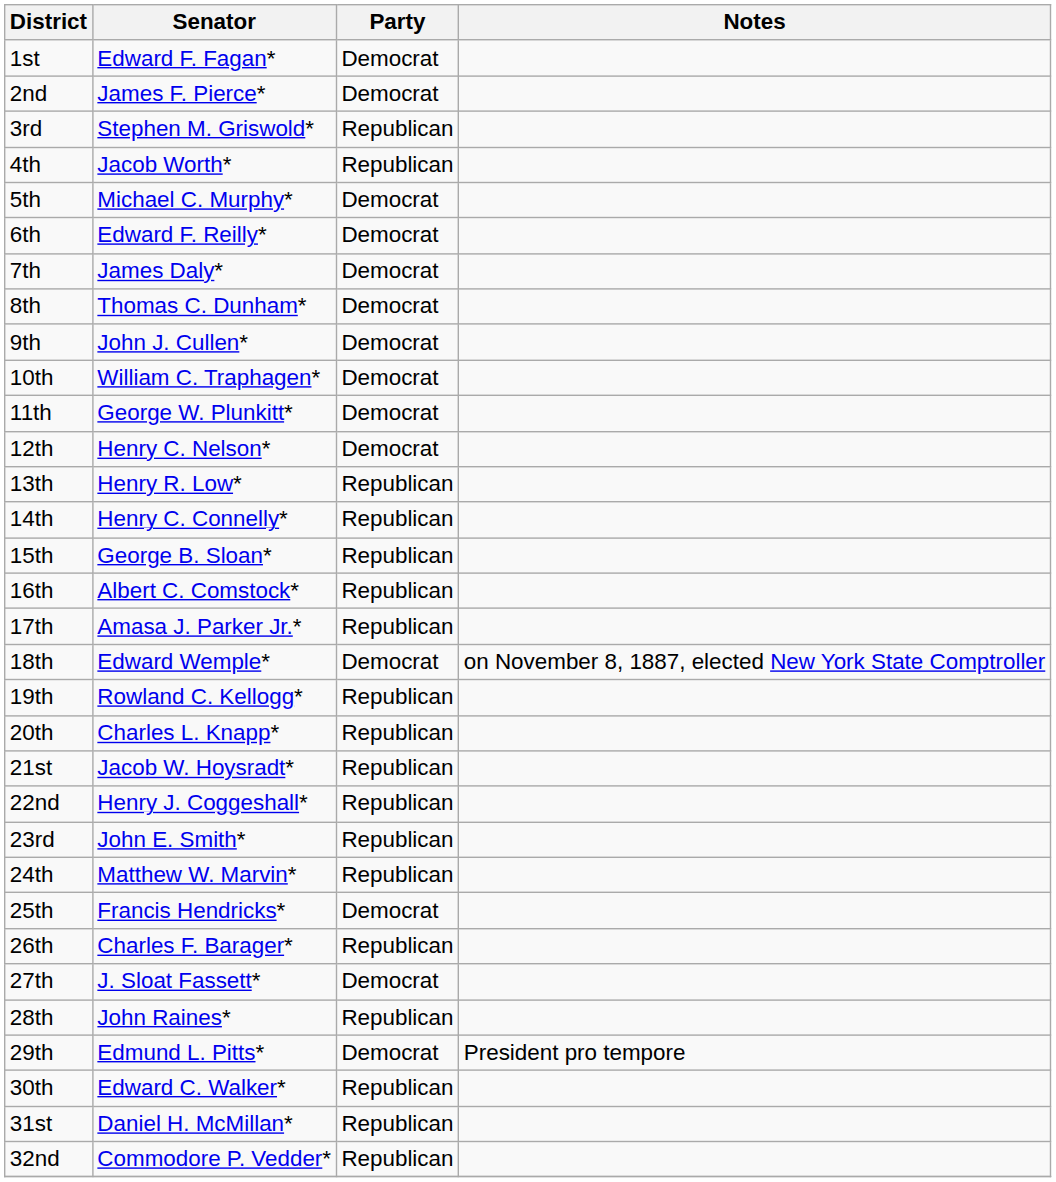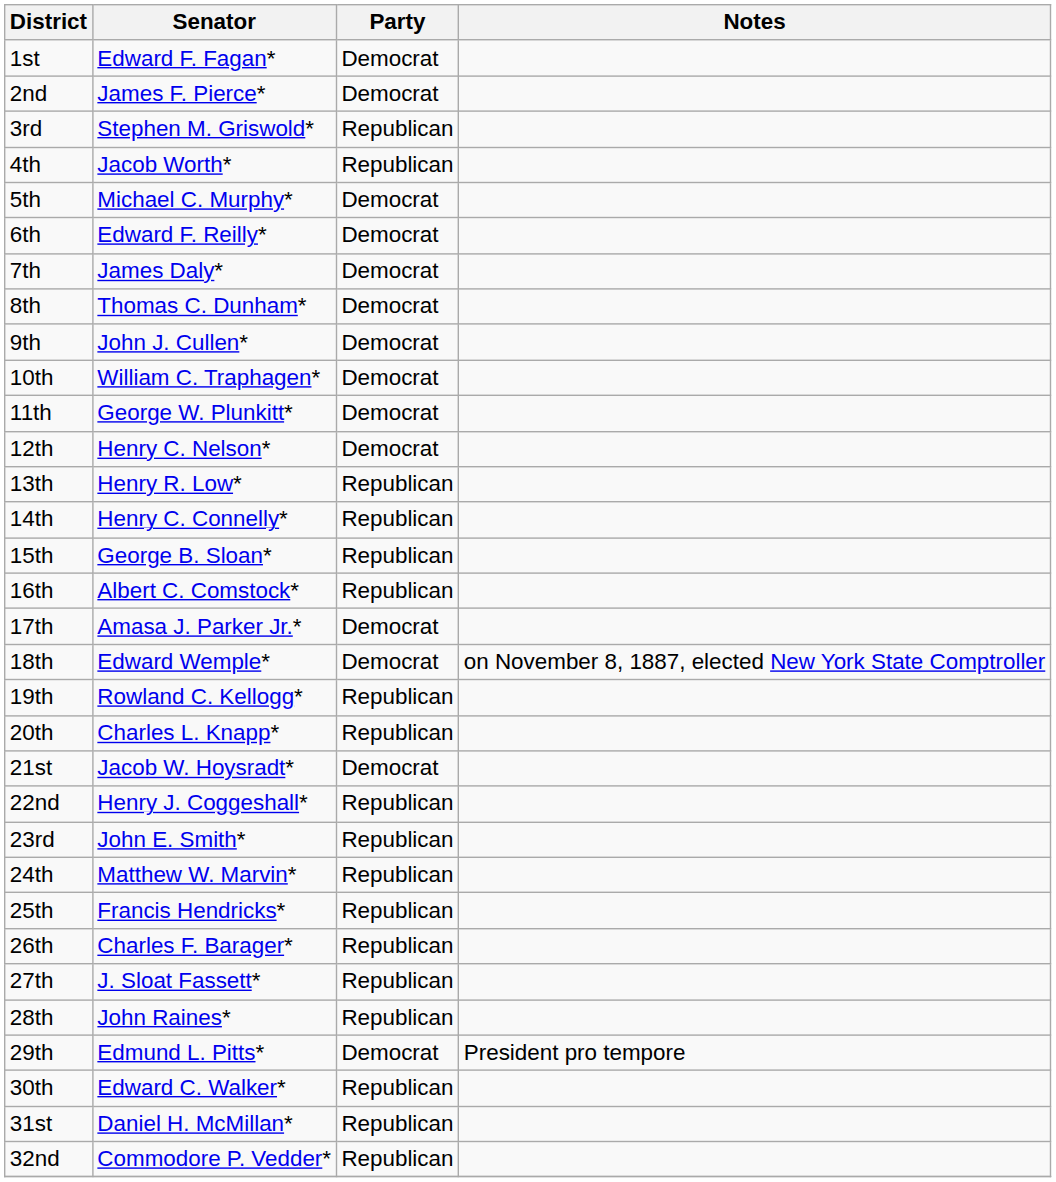 <table class=wikitable>
 <tr>
 <th>District</th>
 <th>Senator</th>
 <th>Party</th>
 <th>Notes</th>
 </tr>
 <tr>
 <td>1st</td>
 <td><a href='#'>Edward F. Fagan</a>*</td>
 <td>Democrat</td>
 <td></td>
 </tr>
 <tr>
 <td>2nd</td>
 <td><a href='#'>James F. Pierce</a>*</td>
 <td>Democrat</td>
 <td></td>
 </tr>
 <tr>
 <td>3rd</td>
 <td><a href='#'>Stephen M. Griswold</a>*</td>
 <td>Republican</td>
 <td></td>
 </tr>
 <tr>
 <td>4th</td>
 <td><a href='#'>Jacob Worth</a>*</td>
 <td>Republican</td>
 <td></td>
 </tr>
 <tr>
 <td>5th</td>
 <td><a href='#'>Michael C. Murphy</a>*</td>
 <td>Democrat</td>
 <td></td>
 </tr>
 <tr>
 <td>6th</td>
 <td><a href='#'>Edward F. Reilly</a>*</td>
 <td>Democrat</td>
 <td></td>
 </tr>
 <tr>
 <td>7th</td>
 <td><a href='#'>James Daly</a>*</td>
 <td>Democrat</td>
 <td></td>
 </tr>
 <tr>
 <td>8th</td>
 <td><a href='#'>Thomas C. Dunham</a>*</td>
 <td>Democrat</td>
 <td></td>
 </tr>
 <tr>
 <td>9th</td>
 <td><a href='#'>John J. Cullen</a>*</td>
 <td>Democrat</td>
 <td></td>
 </tr>
 <tr>
 <td>10th</td>
 <td><a href='#'>William C. Traphagen</a>*</td>
 <td>Democrat</td>
 <td></td>
 </tr>
 <tr>
 <td>11th</td>
 <td><a href='#'>George W. Plunkitt</a>*</td>
 <td>Democrat</td>
 <td></td>
 </tr>
 <tr>
 <td>12th</td>
 <td><a href='#'>Henry C. Nelson</a>*</td>
 <td>Democrat</td>
 <td></td>
 </tr>
 <tr>
 <td>13th</td>
 <td><a href='#'>Henry R. Low</a>*</td>
 <td>Republican</td>
 <td></td>
 </tr>
 <tr>
 <td>14th</td>
 <td><a href='#'>Henry C. Connelly</a>*</td>
 <td>Republican</td>
 <td></td>
 </tr>
 <tr>
 <td>15th</td>
 <td><a href='#'>George B. Sloan</a>*</td>
 <td>Republican</td>
 <td></td>
 </tr>
 <tr>
 <td>16th</td>
 <td><a href='#'>Albert C. Comstock</a>*</td>
 <td>Republican</td>
 <td></td>
 </tr>
 <tr>
 <td>17th</td>
 <td><a href='#'>Amasa J. Parker Jr.</a>*</td>
-<td>Republican</td>
+<td>Democrat</td>
 <td></td>
 </tr>
 <tr>
 <td>18th</td>
 <td><a href='#'>Edward Wemple</a>*</td>
 <td>Democrat</td>
 <td>on November 8, 1887, elected <a href='#'>New York State Comptroller</a></td>
 </tr>
 <tr>
 <td>19th</td>
 <td><a href='#'>Rowland C. Kellogg</a>*</td>
 <td>Republican</td>
 <td></td>
 </tr>
 <tr>
 <td>20th</td>
 <td><a href='#'>Charles L. Knapp</a>*</td>
 <td>Republican</td>
 <td></td>
 </tr>
 <tr>
 <td>21st</td>
 <td><a href='#'>Jacob W. Hoysradt</a>*</td>
-<td>Republican</td>
+<td>Democrat</td>
 <td></td>
 </tr>
 <tr>
 <td>22nd</td>
 <td><a href='#'>Henry J. Coggeshall</a>*</td>
 <td>Republican</td>
 <td></td>
 </tr>
 <tr>
 <td>23rd</td>
 <td><a href='#'>John E. Smith</a>*</td>
 <td>Republican</td>
 <td></td>
 </tr>
 <tr>
 <td>24th</td>
 <td><a href='#'>Matthew W. Marvin</a>*</td>
 <td>Republican</td>
 <td></td>
 </tr>
 <tr>
 <td>25th</td>
 <td><a href='#'>Francis Hendricks</a>*</td>
-<td>Democrat</td>
+<td>Republican</td>
 <td></td>
 </tr>
 <tr>
 <td>26th</td>
 <td><a href='#'>Charles F. Barager</a>*</td>
 <td>Republican</td>
 <td></td>
 </tr>
 <tr>
 <td>27th</td>
 <td><a href='#'>J. Sloat Fassett</a>*</td>
-<td>Democrat</td>
+<td>Republican</td>
 <td></td>
 </tr>
 <tr>
 <td>28th</td>
 <td><a href='#'>John Raines</a>*</td>
 <td>Republican</td>
 <td></td>
 </tr>
 <tr>
 <td>29th</td>
 <td><a href='#'>Edmund L. Pitts</a>*</td>
 <td>Democrat</td>
 <td>President pro tempore</td>
 </tr>
 <tr>
 <td>30th</td>
 <td><a href='#'>Edward C. Walker</a>*</td>
 <td>Republican</td>
 <td></td>
 </tr>
 <tr>
 <td>31st</td>
 <td><a href='#'>Daniel H. McMillan</a>*</td>
 <td>Republican</td>
 <td></td>
 </tr>
 <tr>
 <td>32nd</td>
 <td><a href='#'>Commodore P. Vedder</a>*</td>
 <td>Republican</td>
 <td></td>
 </tr>
 <tr>
 </tr>
 </table>
